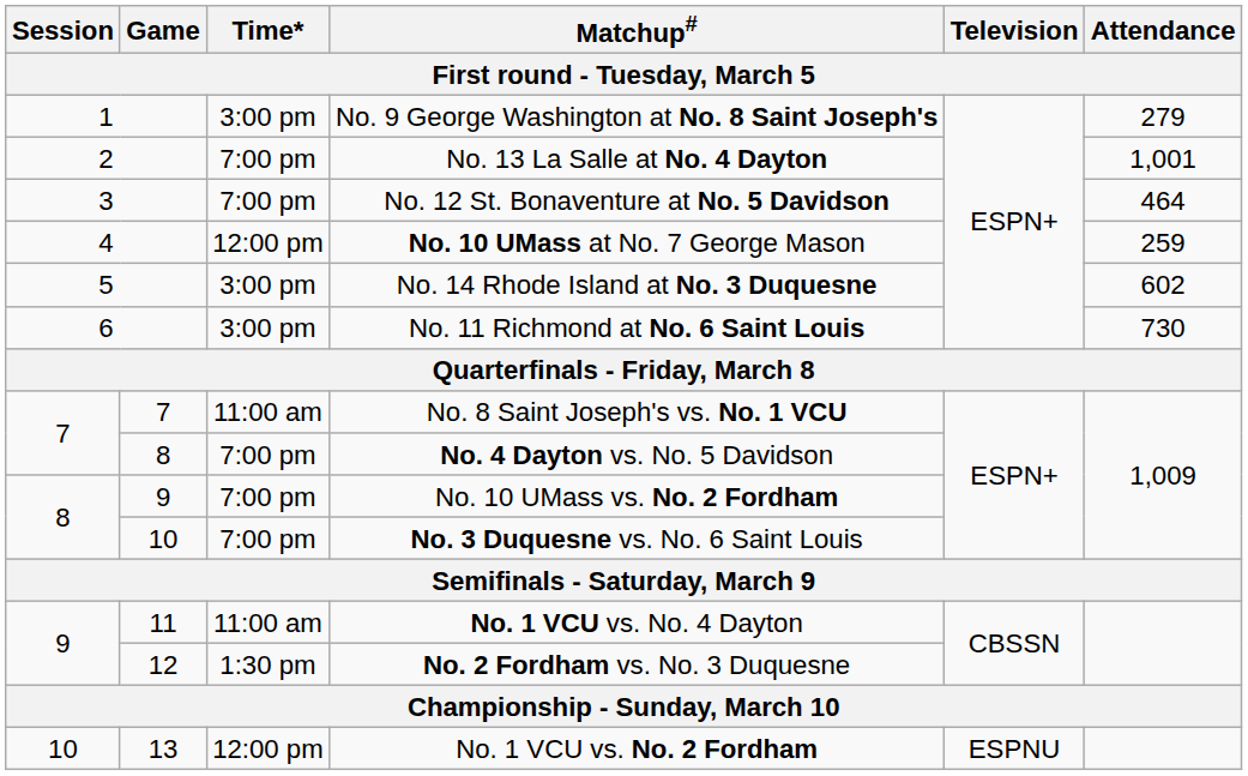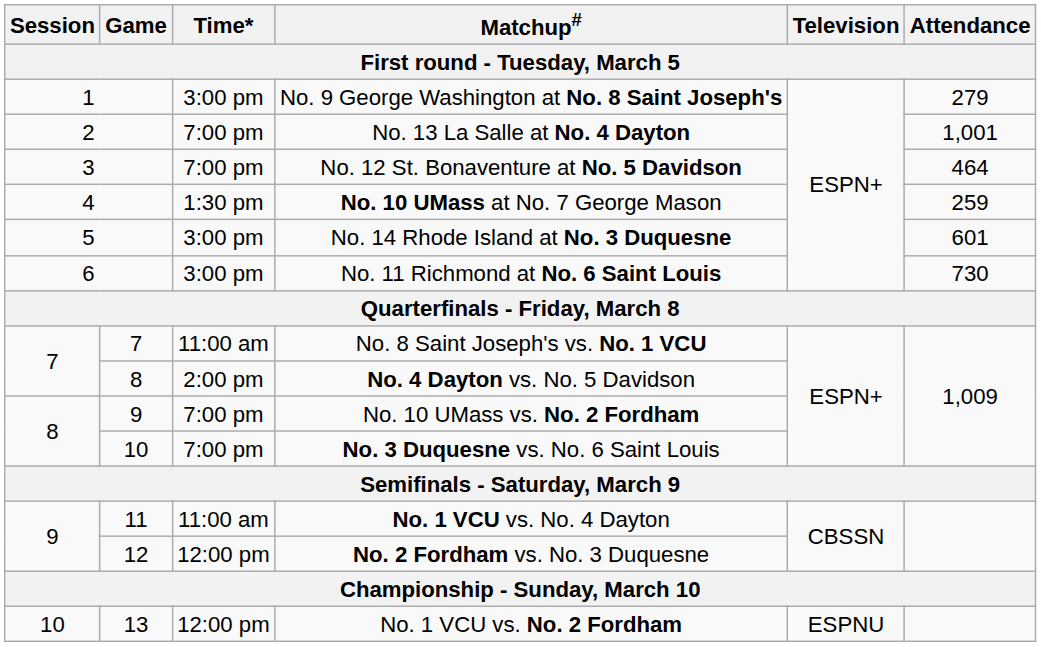 <table class="wikitable" style="font-size: 95%; text-align:center;">
 <tr>
 <th>Session</th>
 <th>Game</th>
 <th>Time*</th>
 <th>Matchup<sup>#</sup></th>
 <th>Television</th>
 <th>Attendance</th>
 </tr>
 <tr>
 <th colspan=6>First round - Tuesday, March 5</th>
 </tr>
 <tr>
 <td colspan=2>1</td>
 <td>3:00 pm</td>
 <td>No. 9 George Washington at <strong>No. 8 Saint Joseph's</strong></td>
 <td rowspan=6>ESPN+</td>
 <td>279</td>
 </tr>
 <tr>
 <td colspan=2>2</td>
 <td>7:00 pm</td>
 <td>No. 13 La Salle at <strong>No. 4 Dayton</strong></td>
 <td>1,001</td>
 </tr>
 <tr>
 <td colspan=2>3</td>
 <td>7:00 pm</td>
 <td>No. 12 St. Bonaventure at <strong>No. 5 Davidson</strong></td>
 <td>464</td>
 </tr>
 <tr>
 <td colspan=2>4</td>
-<td>12:00 pm</td>
+<td>1:30 pm</td>
 <td><strong>No. 10 UMass</strong> at No. 7 George Mason</td>
 <td>259</td>
 </tr>
 <tr>
 <td colspan=2>5</td>
 <td>3:00 pm</td>
 <td>No. 14 Rhode Island at <strong>No. 3 Duquesne</strong></td>
-<td>602</td>
+<td>601</td>
 </tr>
 <tr>
 <td colspan=2>6</td>
 <td>3:00 pm</td>
 <td>No. 11 Richmond at <strong>No. 6 Saint Louis</strong></td>
 <td>730</td>
 </tr>
 <tr>
 <th colspan=6>Quarterfinals - Friday, March 8</th>
 </tr>
 <tr>
 <td rowspan=2>7</td>
 <td>7</td>
 <td>11:00 am</td>
 <td>No. 8 Saint Joseph's vs. <strong>No. 1 VCU</strong></td>
 <td rowspan=4>ESPN+</td>
 <td rowspan=4>1,009</td>
 </tr>
 <tr>
 <td>8</td>
-<td>7:00 pm</td>
+<td>2:00 pm</td>
 <td><strong>No. 4 Dayton</strong> vs. No. 5 Davidson</td>
 </tr>
 <tr>
 <td rowspan=2>8</td>
 <td>9</td>
 <td>7:00 pm</td>
 <td>No. 10 UMass vs. <strong>No. 2 Fordham</strong></td>
 </tr>
 <tr>
 <td>10</td>
 <td>7:00 pm</td>
 <td><strong>No. 3 Duquesne</strong> vs. No. 6 Saint Louis</td>
 </tr>
 <tr>
 <th colspan=6>Semifinals - Saturday, March 9</th>
 </tr>
 <tr>
 <td rowspan=2>9</td>
 <td>11</td>
 <td>11:00 am</td>
 <td><strong>No. 1 VCU</strong> vs. No. 4 Dayton</td>
 <td rowspan=2>CBSSN</td>
 <td rowspan=2></td>
 </tr>
 <tr>
 <td>12</td>
-<td>1:30 pm</td>
+<td>12:00 pm</td>
 <td><strong>No. 2 Fordham</strong> vs. No. 3 Duquesne</td>
 </tr>
 <tr>
 <th colspan=6>Championship - Sunday, March 10</th>
 </tr>
 <tr>
 <td>10</td>
 <td>13</td>
 <td>12:00 pm</td>
 <td>No. 1 VCU vs. <strong>No. 2 Fordham</strong></td>
 <td>ESPNU</td>
 <td></td>
 </tr>
 </table>
